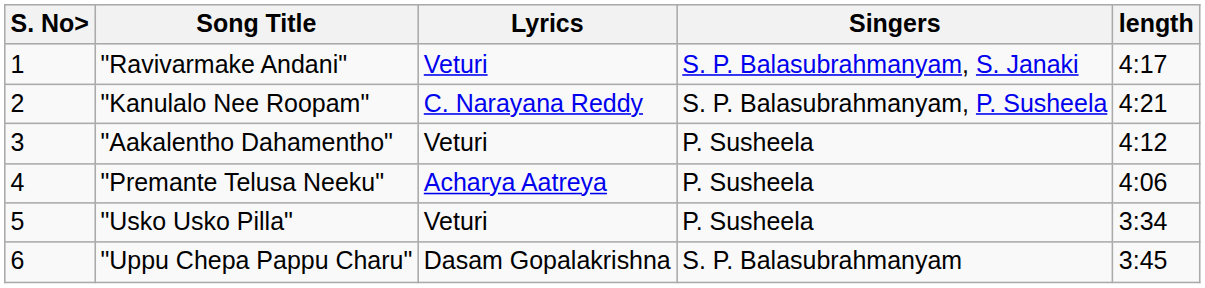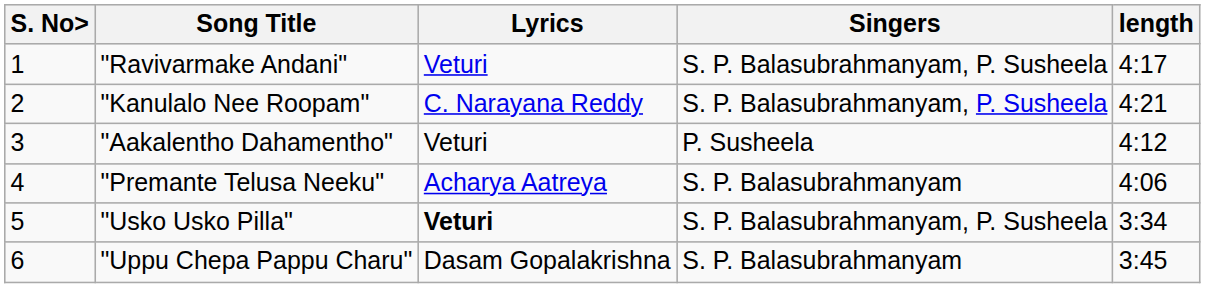 <table class="wikitable">
 <tr>
 <th>S. No></th>
 <th>Song Title</th>
 <th>Lyrics</th>
 <th>Singers</th>
 <th>length</th>
 </tr>
 <tr>
 <td>1</td>
 <td>"Ravivarmake Andani"</td>
 <td><a href='#'>Veturi</a></td>
-<td><a href='#'>S. P. Balasubrahmanyam</a>, <a href='#'>S. Janaki</a></td>
+<td>S. P. Balasubrahmanyam, P. Susheela</td>
 <td>4:17</td>
 </tr>
 <tr>
 <td>2</td>
 <td>"Kanulalo Nee Roopam"</td>
 <td><a href='#'>C. Narayana Reddy</a></td>
 <td>S. P. Balasubrahmanyam, <a href='#'>P. Susheela</a></td>
 <td>4:21</td>
 </tr>
 <tr>
 <td>3</td>
 <td>"Aakalentho Dahamentho"</td>
 <td>Veturi</td>
 <td>P. Susheela</td>
 <td>4:12</td>
 </tr>
 <tr>
 <td>4</td>
 <td>"Premante Telusa Neeku"</td>
 <td><a href='#'>Acharya Aatreya</a></td>
-<td>P. Susheela</td>
+<td>S. P. Balasubrahmanyam</td>
 <td>4:06</td>
 </tr>
 <tr>
 <td>5</td>
 <td>"Usko Usko Pilla"</td>
-<td>Veturi</td>
-<td>P. Susheela</td>
+<td><strong>Veturi</strong></td>
+<td>S. P. Balasubrahmanyam, P. Susheela</td>
 <td>3:34</td>
 </tr>
 <tr>
 <td>6</td>
 <td>"Uppu Chepa Pappu Charu"</td>
 <td>Dasam Gopalakrishna</td>
 <td>S. P. Balasubrahmanyam</td>
 <td>3:45</td>
 </tr>
 </table>
